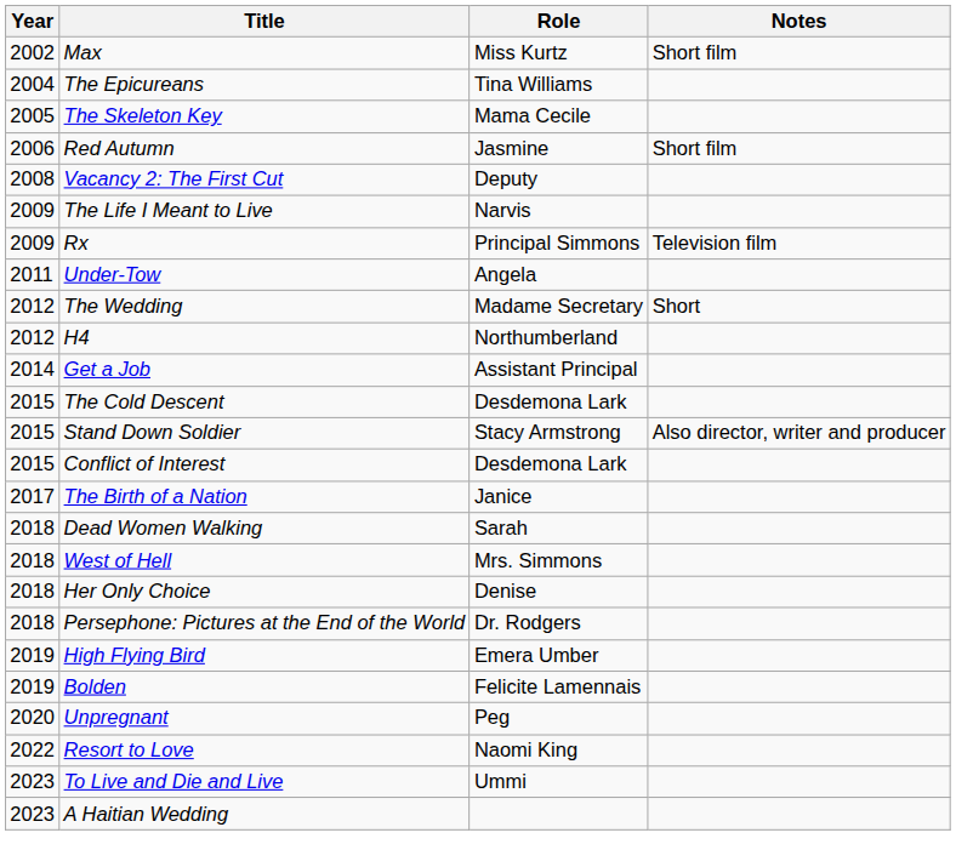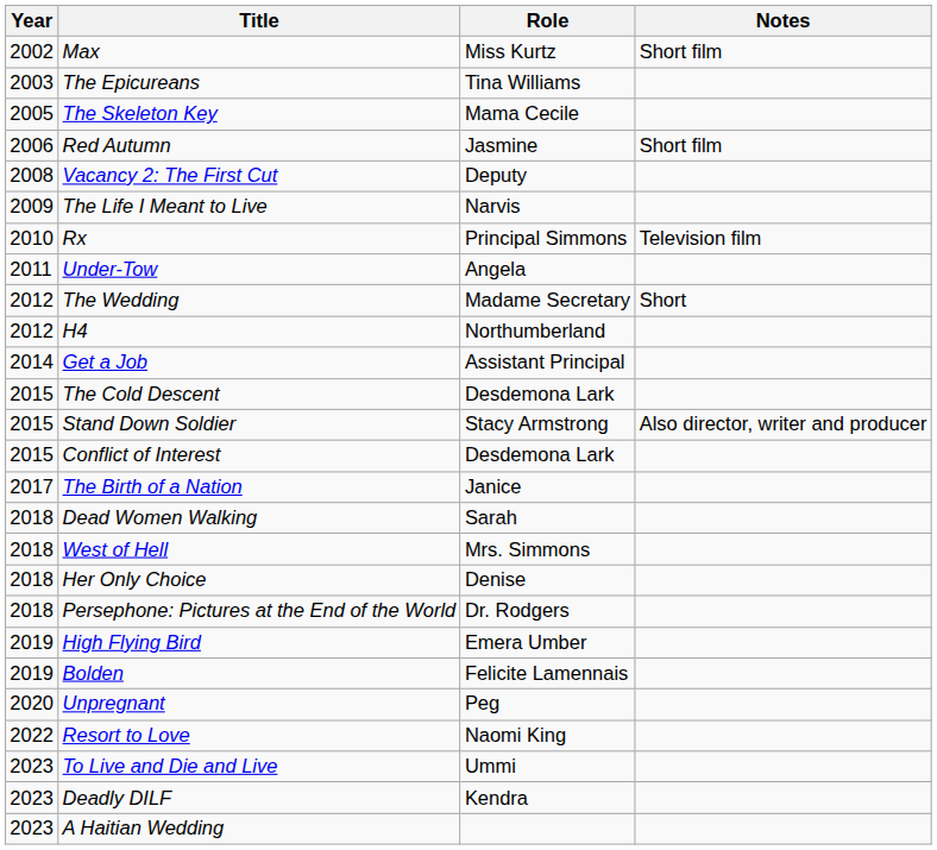 <table class="wikitable sortable">
 <tr>
 <th>Year</th>
 <th>Title</th>
 <th>Role</th>
 <th class="unsortable">Notes</th>
 </tr>
 <tr>
 <td>2002</td>
 <td><em>Max</em></td>
 <td>Miss Kurtz</td>
 <td>Short film</td>
 </tr>
 <tr>
-<td>2004</td>
+<td>2003</td>
 <td><em>The Epicureans</em></td>
 <td>Tina Williams</td>
 <td></td>
 </tr>
 <tr>
 <td>2005</td>
 <td><em><a href='#'>The Skeleton Key</a></em></td>
 <td>Mama Cecile</td>
 <td></td>
 </tr>
 <tr>
 <td>2006</td>
 <td><em>Red Autumn</em></td>
 <td>Jasmine</td>
 <td>Short film</td>
 </tr>
 <tr>
 <td>2008</td>
 <td><em><a href='#'>Vacancy 2: The First Cut</a></em></td>
 <td>Deputy</td>
 <td></td>
 </tr>
 <tr>
 <td>2009</td>
 <td><em>The Life I Meant to Live</em></td>
 <td>Narvis</td>
 <td></td>
 </tr>
 <tr>
-<td>2009</td>
+<td>2010</td>
 <td><em>Rx</em></td>
 <td>Principal Simmons</td>
 <td>Television film</td>
 </tr>
 <tr>
 <td>2011</td>
 <td><em><a href='#'>Under-Tow</a></em></td>
 <td>Angela</td>
 <td></td>
 </tr>
 <tr>
 <td>2012</td>
 <td><em>The Wedding</em></td>
 <td>Madame Secretary</td>
 <td>Short</td>
 </tr>
 <tr>
 <td>2012</td>
 <td><em>H4</em></td>
 <td>Northumberland</td>
 <td></td>
 </tr>
 <tr>
 <td>2014</td>
 <td><em><a href='#'>Get a Job</a></em></td>
 <td>Assistant Principal</td>
 <td></td>
 </tr>
 <tr>
 <td>2015</td>
 <td><em>The Cold Descent</em></td>
 <td>Desdemona Lark</td>
 <td></td>
 </tr>
 <tr>
 <td>2015</td>
 <td><em>Stand Down Soldier</em></td>
 <td>Stacy Armstrong</td>
 <td>Also director, writer and producer</td>
 </tr>
 <tr>
 <td>2015</td>
 <td><em>Conflict of Interest</em></td>
 <td>Desdemona Lark</td>
 <td></td>
 </tr>
 <tr>
 <td>2017</td>
 <td><em><a href='#'>The Birth of a Nation</a></em></td>
 <td>Janice</td>
 <td></td>
 </tr>
 <tr>
 <td>2018</td>
 <td><em>Dead Women Walking</em></td>
 <td>Sarah</td>
 <td></td>
 </tr>
 <tr>
 <td>2018</td>
 <td><em><a href='#'>West of Hell</a></em></td>
 <td>Mrs. Simmons</td>
 <td></td>
 </tr>
 <tr>
 <td>2018</td>
 <td><em>Her Only Choice</em></td>
 <td>Denise</td>
 <td></td>
 </tr>
 <tr>
 <td>2018</td>
 <td><em>Persephone: Pictures at the End of the World</em></td>
 <td>Dr. Rodgers</td>
 <td></td>
 </tr>
 <tr>
 <td>2019</td>
 <td><em><a href='#'>High Flying Bird</a></em></td>
 <td>Emera Umber</td>
 <td></td>
 </tr>
 <tr>
 <td>2019</td>
 <td><em><a href='#'>Bolden</a></em></td>
 <td>Felicite Lamennais</td>
 <td></td>
 </tr>
 <tr>
 <td>2020</td>
 <td><em><a href='#'>Unpregnant</a></em></td>
 <td>Peg</td>
 <td></td>
 </tr>
 <tr>
 <td>2022</td>
 <td><em><a href='#'>Resort to Love</a></em></td>
 <td>Naomi King</td>
 <td></td>
 </tr>
 <tr>
 <td>2023</td>
 <td><em><a href='#'>To Live and Die and Live</a></em></td>
 <td>Ummi</td>
 <td></td>
 </tr>
 <tr>
 <td>2023</td>
+<td><em>Deadly DILF</em></td>
+<td>Kendra</td>
+<td></td>
+</tr>
+<tr>
+<td>2023</td>
 <td><em>A Haitian Wedding</em></td>
 <td></td>
 <td></td>
 </tr>
 </table>
